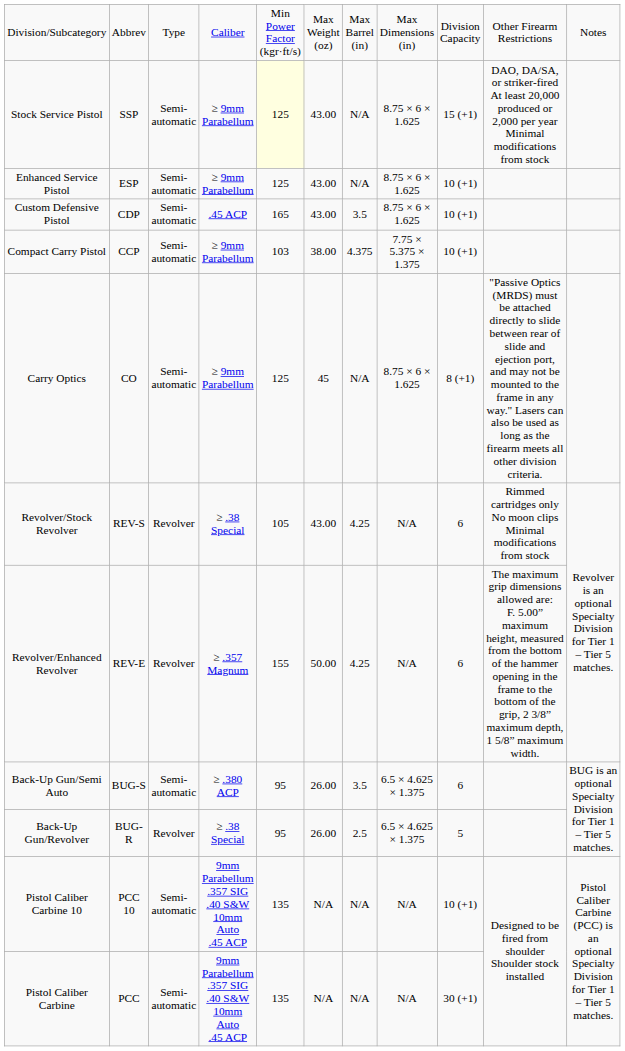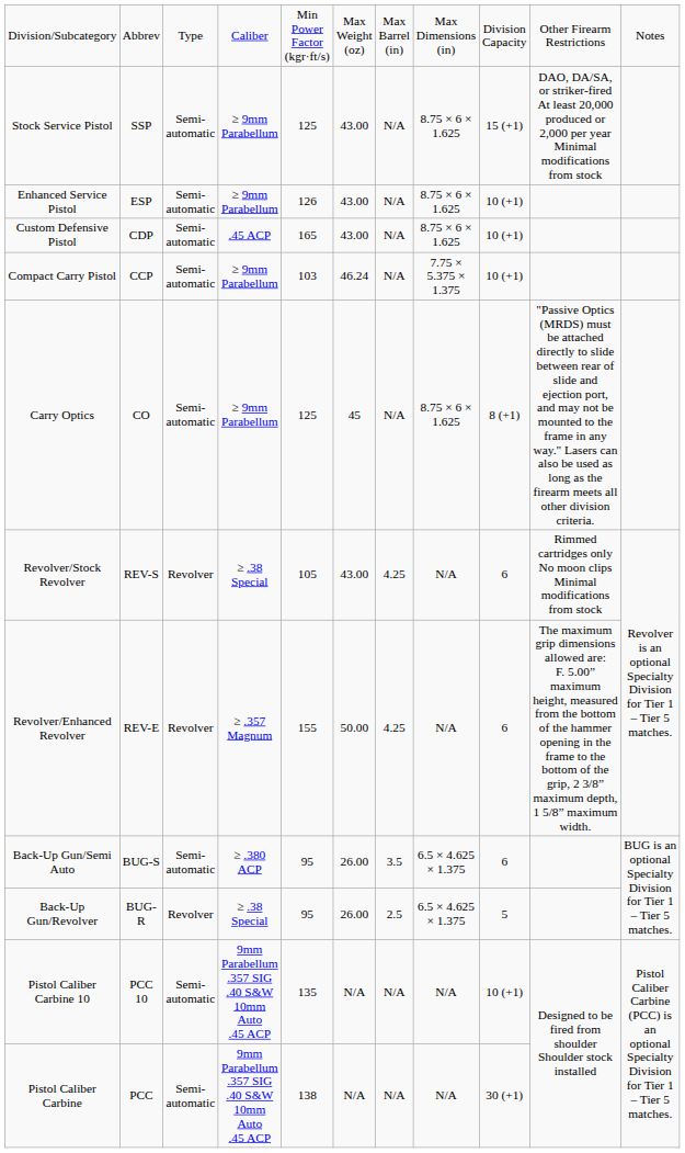 <table class="wikitable" style="text-align:center">
 <tr>
 <td>Division/Subcategory</td>
 <td>Abbrev</td>
 <td>Type</td>
 <td><a href='#'>Caliber</a></td>
 <td>Min <a href='#'>Power Factor</a> (kgr·ft/s)</td>
 <td>Max Weight (oz)</td>
 <td>Max Barrel (in)</td>
 <td>Max Dimensions (in)</td>
 <td>Division Capacity</td>
 <td>Other Firearm Restrictions</td>
 <td>Notes</td>
 </tr>
 <tr>
 <td>Stock Service Pistol</td>
 <td>SSP</td>
 <td>Semi-automatic</td>
 <td>≥ <a href='#'>9mm Parabellum</a></td>
-<td style="background: lightyellow;">125</td>
+<td>125</td>
 <td>43.00</td>
 <td>N/A</td>
 <td>8.75 × 6 × 1.625</td>
 <td>15 (+1)</td>
 <td>DAO, DA/SA, or striker-fired<br>At least 20,000 produced or 2,000 per year<br>Minimal modifications from stock</td>
 <td></td>
 </tr>
 <tr>
 <td>Enhanced Service Pistol</td>
 <td>ESP</td>
 <td>Semi-automatic</td>
 <td>≥ <a href='#'>9mm Parabellum</a></td>
-<td>125</td>
+<td>126</td>
 <td>43.00</td>
 <td>N/A</td>
 <td>8.75 × 6 × 1.625</td>
 <td>10 (+1)</td>
 <td></td>
 <td></td>
 </tr>
 <tr>
 <td>Custom Defensive Pistol</td>
 <td>CDP</td>
 <td>Semi-automatic</td>
 <td><a href='#'>.45 ACP</a></td>
 <td>165</td>
 <td>43.00</td>
-<td>3.5</td>
+<td>N/A</td>
 <td>8.75 × 6 × 1.625</td>
 <td>10 (+1)</td>
 <td></td>
 <td></td>
 </tr>
 <tr>
 <td>Compact Carry Pistol</td>
 <td>CCP</td>
 <td>Semi-automatic</td>
 <td>≥ <a href='#'>9mm Parabellum</a></td>
 <td>103</td>
-<td>38.00</td>
-<td>4.375</td>
+<td>46.24</td>
+<td>N/A</td>
 <td>7.75 × 5.375 × 1.375</td>
 <td>10 (+1)</td>
 <td></td>
 <td></td>
 </tr>
 <tr>
 <td>Carry Optics</td>
 <td>CO</td>
 <td>Semi-automatic</td>
 <td>≥ <a href='#'>9mm Parabellum</a></td>
 <td>125</td>
 <td>45</td>
 <td>N/A</td>
 <td>8.75 × 6 × 1.625</td>
 <td>8 (+1)</td>
 <td>"Passive Optics (MRDS) must be attached directly to slide between rear of slide and ejection port, and may not be mounted to the frame in any way." Lasers can also be used as long as the firearm meets all other division criteria.</td>
 <td></td>
 </tr>
 <tr>
 <td>Revolver/Stock Revolver</td>
 <td>REV-S</td>
 <td>Revolver</td>
 <td>≥ <a href='#'>.38 Special</a></td>
 <td>105</td>
 <td>43.00</td>
 <td>4.25</td>
 <td>N/A</td>
 <td>6</td>
 <td>Rimmed cartridges only<br>No moon clips<br>Minimal modifications from stock</td>
 <td rowspan="2">Revolver is an optional Specialty Division for Tier 1 – Tier 5 matches.</td>
 </tr>
 <tr>
 <td>Revolver/Enhanced Revolver</td>
 <td>REV-E</td>
 <td>Revolver</td>
 <td>≥ <a href='#'>.357 Magnum</a></td>
 <td>155</td>
 <td>50.00</td>
 <td>4.25</td>
 <td>N/A</td>
 <td>6</td>
 <td>The maximum grip dimensions allowed are:<br>F. 5.00” maximum height, measured from the bottom of the hammer opening in the frame to the bottom of the<br>grip, 2 3/8” maximum depth, 1 5/8” maximum width.</td>
 </tr>
 <tr>
 <td>Back-Up Gun/Semi Auto</td>
 <td>BUG-S</td>
 <td>Semi-automatic</td>
 <td>≥ <a href='#'>.380 ACP</a></td>
 <td>95</td>
 <td>26.00</td>
 <td>3.5</td>
 <td>6.5 × 4.625 × 1.375</td>
 <td>6</td>
 <td></td>
 <td rowspan="2">BUG is an optional Specialty Division for Tier 1 – Tier 5 matches.</td>
 </tr>
 <tr>
 <td>Back-Up Gun/Revolver</td>
 <td>BUG-R</td>
 <td>Revolver</td>
 <td>≥ <a href='#'>.38 Special</a></td>
 <td>95</td>
 <td>26.00</td>
 <td>2.5</td>
 <td>6.5 × 4.625 × 1.375</td>
 <td>5</td>
 <td></td>
 </tr>
 <tr>
 <td>Pistol Caliber Carbine 10</td>
 <td>PCC 10</td>
 <td>Semi-automatic</td>
 <td><a href='#'>9mm Parabellum</a><br><a href='#'>.357 SIG</a><br><a href='#'>.40 S&W</a><br><a href='#'>10mm Auto</a><br><a href='#'>.45 ACP</a></td>
 <td>135</td>
 <td>N/A</td>
 <td>N/A</td>
 <td>N/A</td>
 <td>10 (+1)</td>
 <td rowspan="2">Designed to be fired from shoulder<br>Shoulder stock installed</td>
 <td rowspan="2">Pistol Caliber Carbine (PCC) is an optional Specialty Division for Tier 1 – Tier 5 matches.</td>
 </tr>
 <tr>
 <td>Pistol Caliber Carbine</td>
 <td>PCC</td>
 <td>Semi-automatic</td>
 <td><a href='#'>9mm Parabellum</a><br><a href='#'>.357 SIG</a><br><a href='#'>.40 S&W</a><br><a href='#'>10mm Auto</a><br><a href='#'>.45 ACP</a></td>
-<td>135</td>
+<td>138</td>
 <td>N/A</td>
 <td>N/A</td>
 <td>N/A</td>
 <td>30 (+1)</td>
 </tr>
 </table>
